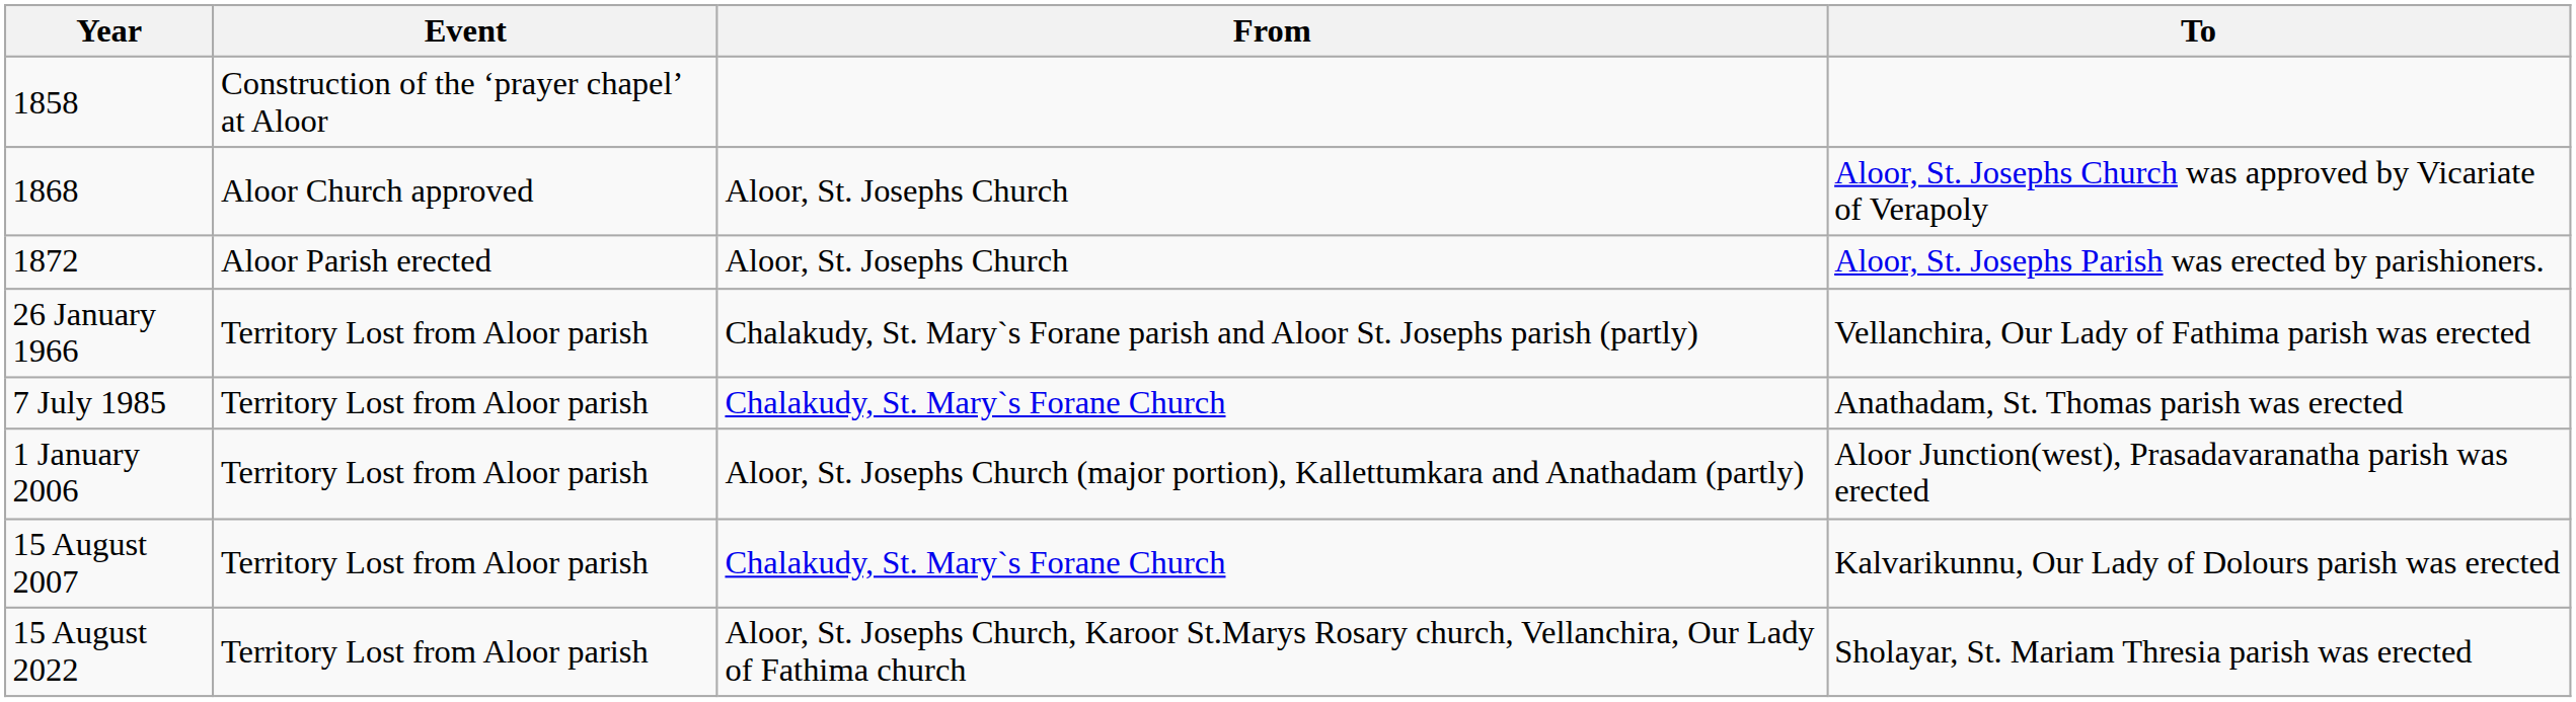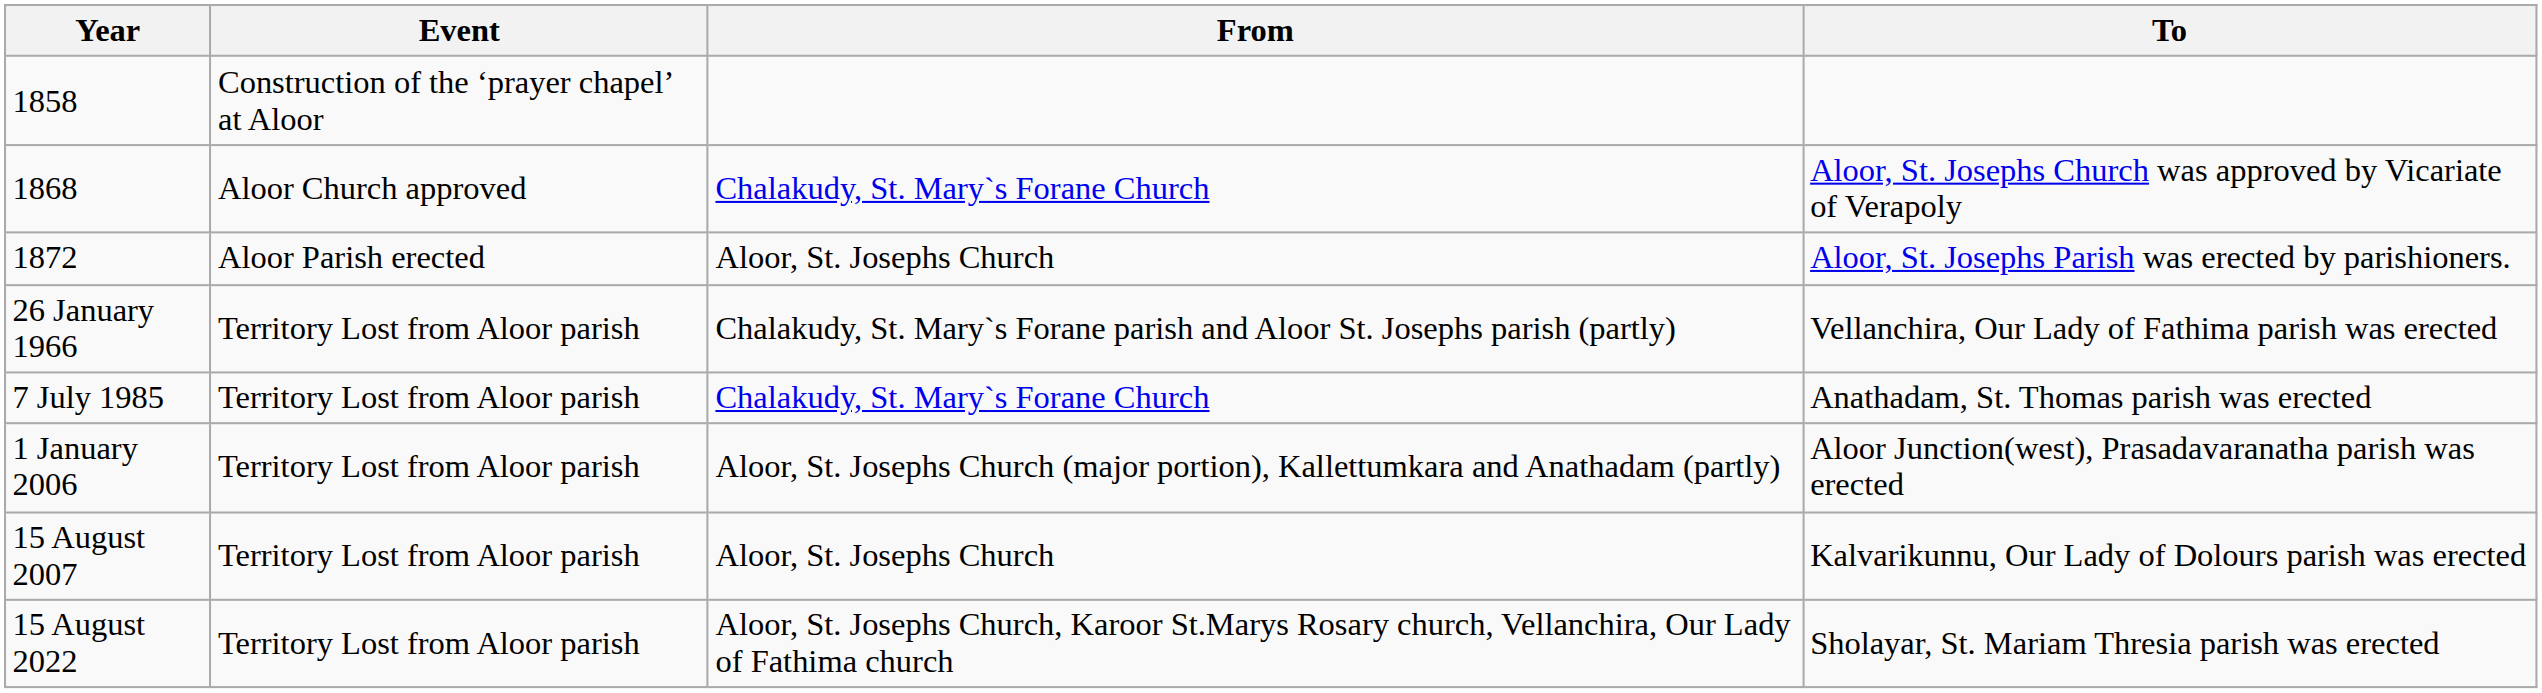 <table class="wikitable">
 <tr>
 <th>Year</th>
 <th>Event</th>
 <th>From</th>
 <th>To</th>
 </tr>
 <tr>
 <td>1858</td>
 <td>Construction of the ‘prayer chapel’ at Aloor</td>
 <td></td>
 <td></td>
 </tr>
 <tr>
 <td>1868</td>
 <td>Aloor Church approved</td>
-<td>Aloor, St. Josephs Church</td>
+<td><a href='#'>Chalakudy, St. Mary`s Forane Church </a></td>
 <td><a href='#'>Aloor, St. Josephs Church</a> was approved by Vicariate of Verapoly</td>
 </tr>
 <tr>
 <td>1872</td>
 <td>Aloor Parish erected</td>
 <td>Aloor, St. Josephs Church</td>
 <td><a href='#'>Aloor, St. Josephs Parish</a> was erected by parishioners.</td>
 </tr>
 <tr>
 <td>26 January 1966</td>
 <td>Territory Lost from Aloor parish</td>
 <td>Chalakudy, St. Mary`s Forane parish and Aloor St. Josephs parish (partly)</td>
 <td>Vellanchira, Our Lady of Fathima parish was erected</td>
 </tr>
 <tr>
 <td>7 July 1985</td>
 <td>Territory Lost from Aloor parish</td>
 <td><a href='#'>Chalakudy, St. Mary`s Forane Church </a></td>
 <td>Anathadam, St. Thomas parish was erected</td>
 </tr>
 <tr>
 <td>1 January 2006</td>
 <td>Territory Lost from Aloor parish</td>
 <td>Aloor, St. Josephs Church (major portion), Kallettumkara and Anathadam (partly)</td>
 <td>Aloor Junction(west), Prasadavaranatha parish was erected</td>
 </tr>
 <tr>
 <td>15 August 2007</td>
 <td>Territory Lost from Aloor parish</td>
-<td><a href='#'>Chalakudy, St. Mary`s Forane Church </a></td>
+<td>Aloor, St. Josephs Church</td>
 <td>Kalvarikunnu, Our Lady of Dolours parish was erected</td>
 </tr>
 <tr>
 <td>15 August 2022</td>
 <td>Territory Lost from Aloor parish</td>
 <td>Aloor, St. Josephs Church, Karoor St.Marys Rosary church, Vellanchira, Our Lady of Fathima church</td>
 <td>Sholayar, St. Mariam Thresia parish was erected</td>
 </tr>
 </table>
